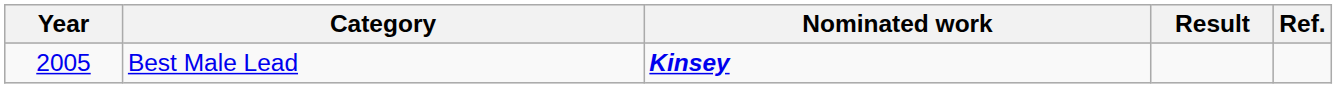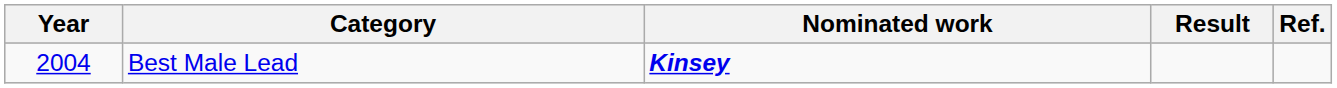 <table class=wikitable>
 <tr>
 <th scope="col" style="width:5em;">Year</th>
 <th scope="col" style="width:26em;">Category</th>
 <th scope="col" style="width:25em;">Nominated work</th>
 <th scope="col" style="width:5em;">Result</th>
 <th>Ref.</th>
 </tr>
 <tr>
-<td style="text-align:center;"><a href='#'>2005</a></td>
+<td style="text-align:center;"><a href='#'>2004</a></td>
 <td><a href='#'>Best Male Lead</a></td>
 <td><strong><em><a href='#'>Kinsey</a></em></strong></td>
 <td></td>
 <td></td>
 </tr>
 </table>
